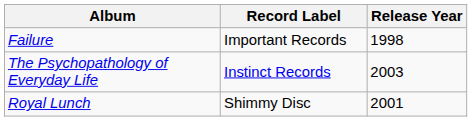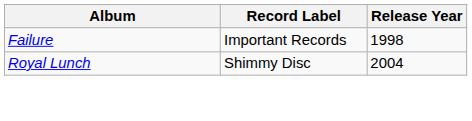 <table class="wikitable">
 <tr>
 <th>Album</th>
 <th>Record Label</th>
 <th>Release Year</th>
 </tr>
 <tr>
 <td style="width:225px;"><em><a href='#'>Failure</a></em></td>
 <td>Important Records</td>
 <td style="width:100px;">1998</td>
 </tr>
 <tr>
-<td><em><a href='#'>The Psychopathology of Everyday Life</a></em></td>
-<td><a href='#'>Instinct Records</a></td>
-<td>2003</td>
-</tr>
-<tr>
 <td><em><a href='#'>Royal Lunch</a></em></td>
 <td style="width:150px;">Shimmy Disc</td>
-<td>2001</td>
+<td>2004</td>
 </tr>
 </table>
